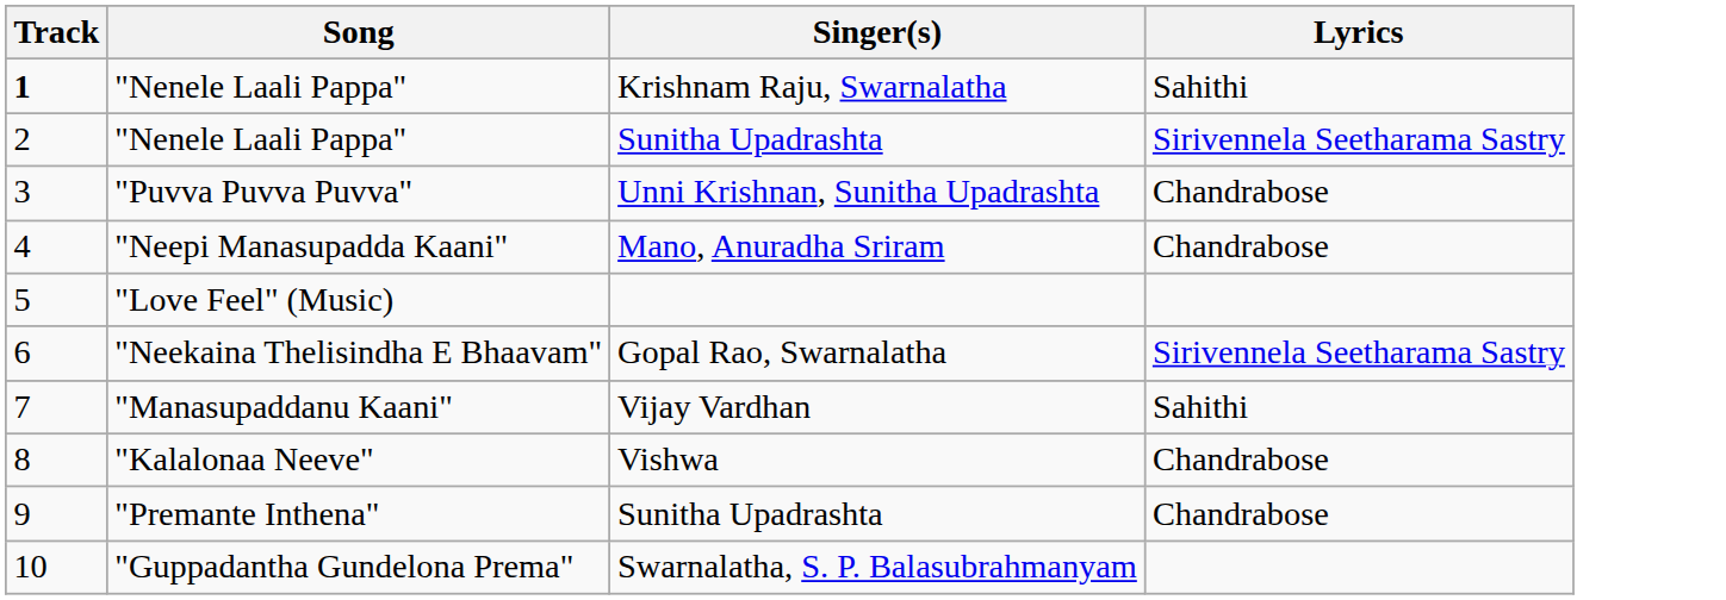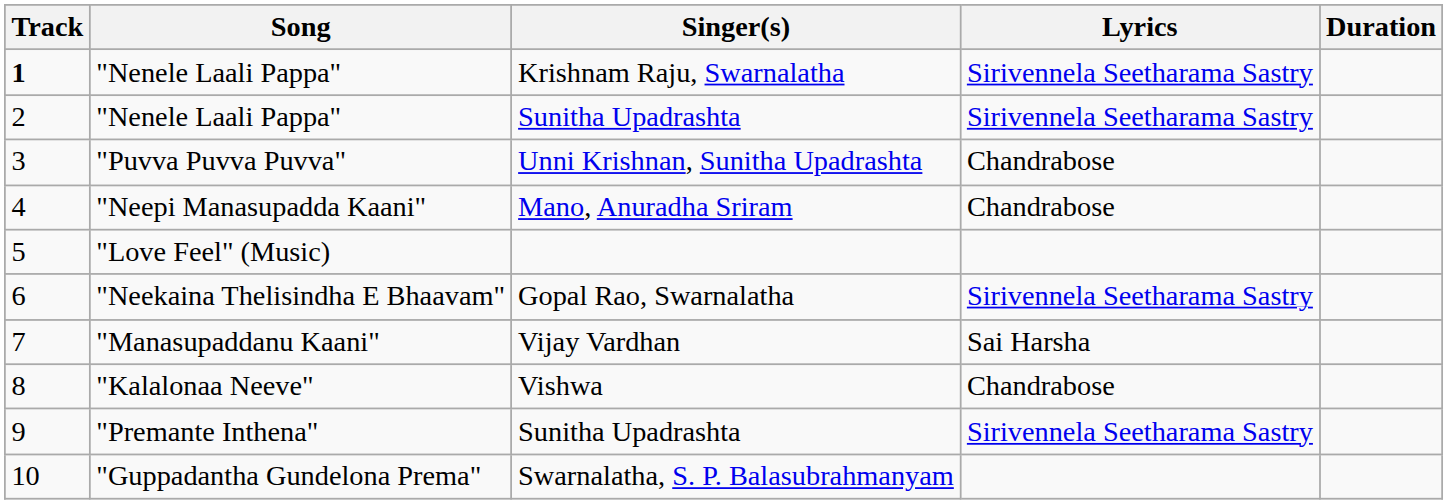 <table class="wikitable">
 <tr>
 <th>Track</th>
 <th>Song</th>
 <th>Singer(s)</th>
 <th>Lyrics</th>
+<th>Duration</th>
 </tr>
 <tr>
 <td><strong>1</strong></td>
 <td>"Nenele Laali Pappa"</td>
 <td>Krishnam Raju, <a href='#'>Swarnalatha</a></td>
-<td>Sahithi</td>
+<td><a href='#'>Sirivennela Seetharama Sastry</a></td>
+<td></td>
 </tr>
 <tr>
 <td>2</td>
 <td>"Nenele Laali Pappa"</td>
 <td><a href='#'>Sunitha Upadrashta</a></td>
 <td><a href='#'>Sirivennela Seetharama Sastry</a></td>
+<td></td>
 </tr>
 <tr>
 <td>3</td>
 <td>"Puvva Puvva Puvva"</td>
 <td><a href='#'>Unni Krishnan</a>, <a href='#'>Sunitha Upadrashta</a></td>
 <td>Chandrabose</td>
+<td></td>
 </tr>
 <tr>
 <td>4</td>
 <td>"Neepi Manasupadda Kaani"</td>
 <td><a href='#'>Mano</a>, <a href='#'>Anuradha Sriram</a></td>
 <td>Chandrabose</td>
+<td></td>
 </tr>
 <tr>
 <td>5</td>
 <td>"Love Feel" (Music)</td>
+<td></td>
 <td></td>
 <td></td>
 </tr>
 <tr>
 <td>6</td>
 <td>"Neekaina Thelisindha E Bhaavam"</td>
 <td>Gopal Rao, Swarnalatha</td>
 <td><a href='#'>Sirivennela Seetharama Sastry</a></td>
+<td></td>
 </tr>
 <tr>
 <td>7</td>
 <td>"Manasupaddanu Kaani"</td>
 <td>Vijay Vardhan</td>
-<td>Sahithi</td>
+<td>Sai Harsha</td>
+<td></td>
 </tr>
 <tr>
 <td>8</td>
 <td>"Kalalonaa Neeve"</td>
 <td>Vishwa</td>
 <td>Chandrabose</td>
+<td></td>
 </tr>
 <tr>
 <td>9</td>
 <td>"Premante Inthena"</td>
 <td>Sunitha Upadrashta</td>
-<td>Chandrabose</td>
+<td><a href='#'>Sirivennela Seetharama Sastry</a></td>
+<td></td>
 </tr>
 <tr>
 <td>10</td>
 <td>"Guppadantha Gundelona Prema"</td>
 <td>Swarnalatha, <a href='#'>S. P. Balasubrahmanyam</a></td>
 <td></td>
+<td></td>
 </tr>
 </table>
